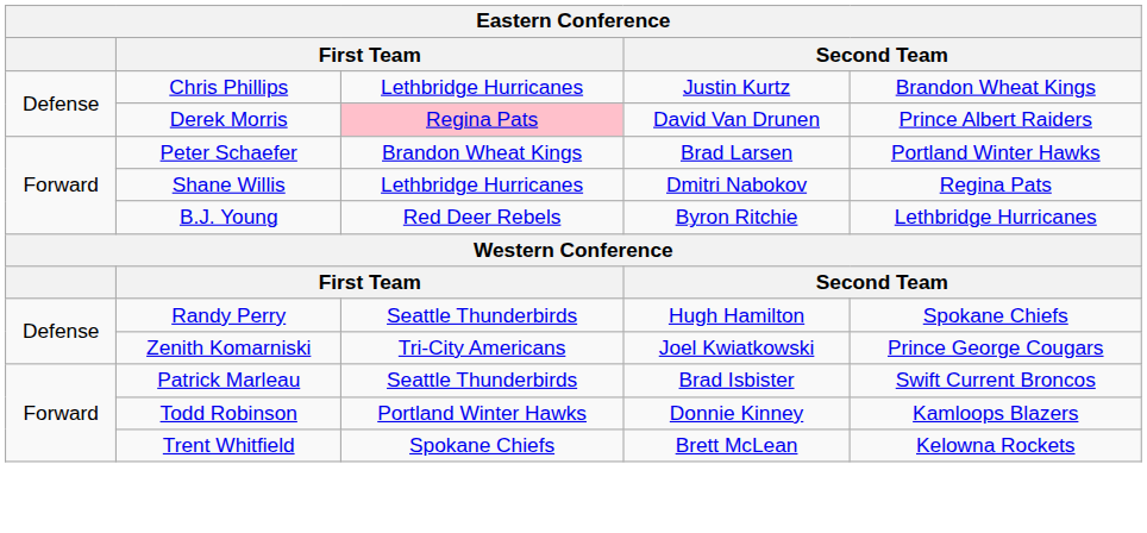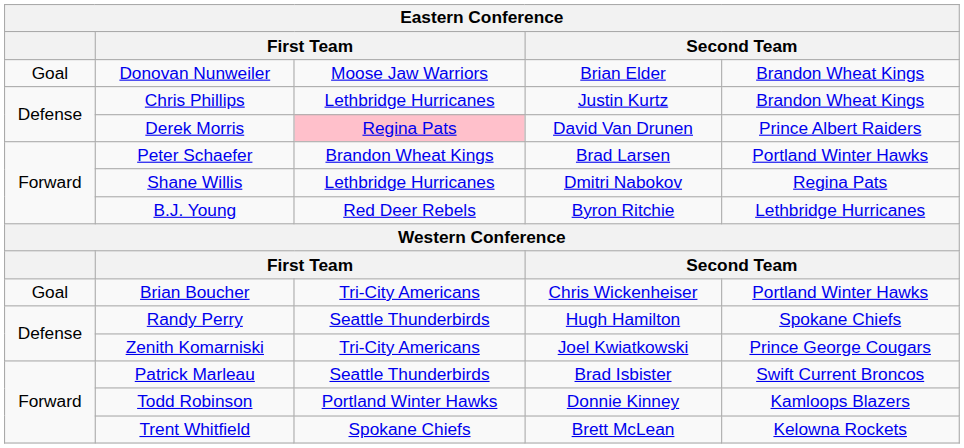 <table class="wikitable" style="text-align:center;" width="70%">
 <tr>
 <th colspan="5">Eastern Conference</th>
 </tr>
 <tr>
 <th></th>
 <th colspan="2">First Team</th>
 <th colspan="2">Second Team</th>
+</tr>
+<tr>
+<td>Goal</td>
+<td><a href='#'>Donovan Nunweiler</a></td>
+<td><a href='#'>Moose Jaw Warriors</a></td>
+<td><a href='#'>Brian Elder</a></td>
+<td><a href='#'>Brandon Wheat Kings</a></td>
 </tr>
 <tr>
 <td rowspan="2">Defense</td>
 <td><a href='#'>Chris Phillips</a></td>
 <td><a href='#'>Lethbridge Hurricanes</a></td>
 <td><a href='#'>Justin Kurtz</a></td>
 <td><a href='#'>Brandon Wheat Kings</a></td>
 </tr>
 <tr>
 <td><a href='#'>Derek Morris</a></td>
 <td style="background: pink;"><a href='#'>Regina Pats</a></td>
 <td><a href='#'>David Van Drunen</a></td>
 <td><a href='#'>Prince Albert Raiders</a></td>
 </tr>
 <tr>
 <td rowspan="3">Forward</td>
 <td><a href='#'>Peter Schaefer</a></td>
 <td><a href='#'>Brandon Wheat Kings</a></td>
 <td><a href='#'>Brad Larsen</a></td>
 <td><a href='#'>Portland Winter Hawks</a></td>
 </tr>
 <tr>
 <td><a href='#'>Shane Willis</a></td>
 <td><a href='#'>Lethbridge Hurricanes</a></td>
 <td><a href='#'>Dmitri Nabokov</a></td>
 <td><a href='#'>Regina Pats</a></td>
 </tr>
 <tr>
 <td><a href='#'>B.J. Young</a></td>
 <td><a href='#'>Red Deer Rebels</a></td>
 <td><a href='#'>Byron Ritchie</a></td>
 <td><a href='#'>Lethbridge Hurricanes</a></td>
 </tr>
 <tr>
 <th colspan="5">Western Conference</th>
 </tr>
 <tr>
 <th></th>
 <th colspan="2">First Team</th>
 <th colspan="2">Second Team</th>
 </tr>
 <tr>
+<td>Goal</td>
+<td><a href='#'>Brian Boucher</a></td>
+<td><a href='#'>Tri-City Americans</a></td>
+<td><a href='#'>Chris Wickenheiser</a></td>
+<td><a href='#'>Portland Winter Hawks</a></td>
+</tr>
+<tr>
 <td rowspan="2">Defense</td>
 <td><a href='#'>Randy Perry</a></td>
 <td><a href='#'>Seattle Thunderbirds</a></td>
 <td><a href='#'>Hugh Hamilton</a></td>
 <td><a href='#'>Spokane Chiefs</a></td>
 </tr>
 <tr>
 <td><a href='#'>Zenith Komarniski</a></td>
 <td><a href='#'>Tri-City Americans</a></td>
 <td><a href='#'>Joel Kwiatkowski</a></td>
 <td><a href='#'>Prince George Cougars</a></td>
 </tr>
 <tr>
 <td rowspan="3">Forward</td>
 <td><a href='#'>Patrick Marleau</a></td>
 <td><a href='#'>Seattle Thunderbirds</a></td>
 <td><a href='#'>Brad Isbister</a></td>
 <td><a href='#'>Swift Current Broncos</a></td>
 </tr>
 <tr>
 <td><a href='#'>Todd Robinson</a></td>
 <td><a href='#'>Portland Winter Hawks</a></td>
 <td><a href='#'>Donnie Kinney</a></td>
 <td><a href='#'>Kamloops Blazers</a></td>
 </tr>
 <tr>
 <td><a href='#'>Trent Whitfield</a></td>
 <td><a href='#'>Spokane Chiefs</a></td>
 <td><a href='#'>Brett McLean</a></td>
 <td><a href='#'>Kelowna Rockets</a></td>
 </tr>
 </table>
